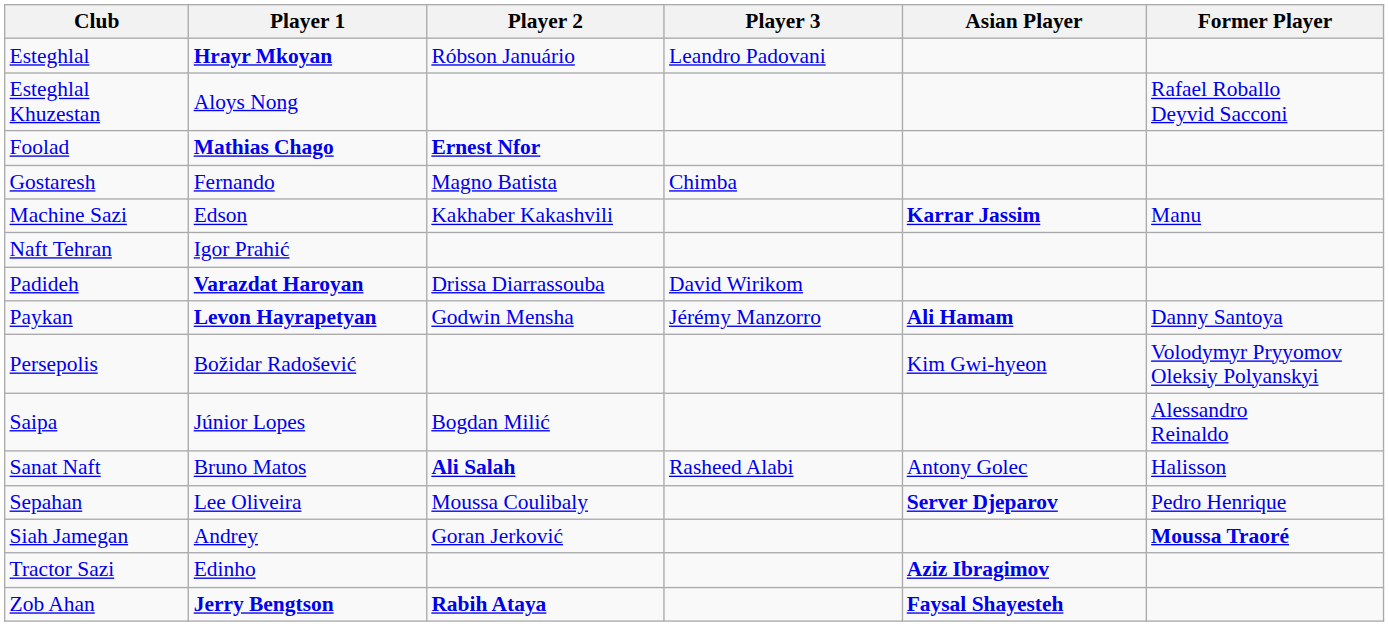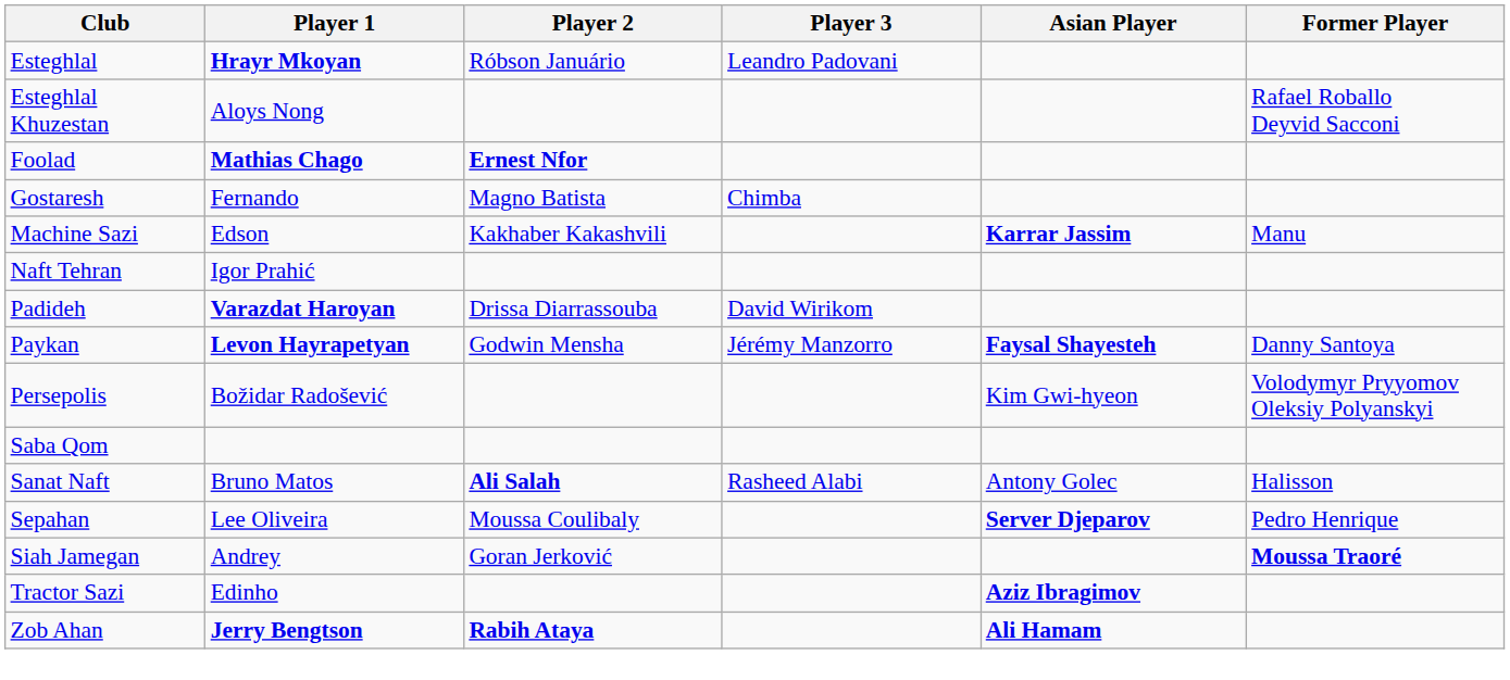 <table class="sortable wikitable">
 <tr>
 <th width="130">Club</th>
 <th width="170">Player 1</th>
 <th width="170">Player 2</th>
 <th width="170">Player 3</th>
 <th width="175">Asian Player</th>
 <th width="170">Former Player</th>
 </tr>
 <tr>
 <td><a href='#'>Esteghlal</a></td>
 <td> <strong><a href='#'>Hrayr Mkoyan</a></strong></td>
 <td> <a href='#'>Róbson Januário</a></td>
 <td> <a href='#'>Leandro Padovani</a></td>
 <td></td>
 <td></td>
 </tr>
 <tr>
 <td><a href='#'>Esteghlal Khuzestan</a></td>
 <td> <a href='#'>Aloys Nong</a></td>
 <td></td>
 <td></td>
 <td></td>
 <td> <a href='#'>Rafael Roballo</a><br> <a href='#'>Deyvid Sacconi</a></td>
 </tr>
 <tr>
 <td><a href='#'>Foolad</a></td>
 <td> <strong><a href='#'>Mathias Chago</a></strong></td>
 <td> <strong><a href='#'>Ernest Nfor</a></strong></td>
 <td></td>
 <td></td>
 <td></td>
 </tr>
 <tr>
 <td><a href='#'>Gostaresh</a></td>
 <td> <a href='#'>Fernando</a></td>
 <td> <a href='#'>Magno Batista</a></td>
 <td> <a href='#'>Chimba</a></td>
 <td></td>
 </tr>
 <tr>
 <td><a href='#'>Machine Sazi</a></td>
 <td> <a href='#'>Edson</a></td>
 <td> <a href='#'>Kakhaber Kakashvili</a></td>
 <td></td>
 <td> <strong><a href='#'>Karrar Jassim</a></strong></td>
 <td> <a href='#'>Manu</a></td>
 </tr>
 <tr>
 <td><a href='#'>Naft Tehran</a></td>
 <td> <a href='#'>Igor Prahić</a></td>
 <td></td>
 <td></td>
 <td></td>
 <td></td>
 </tr>
 <tr>
 <td><a href='#'>Padideh</a></td>
 <td> <strong><a href='#'>Varazdat Haroyan</a></strong></td>
 <td> <a href='#'>Drissa Diarrassouba</a></td>
 <td> <a href='#'>David Wirikom</a></td>
 <td></td>
 <td></td>
 </tr>
 <tr>
 <td><a href='#'>Paykan</a></td>
 <td> <strong><a href='#'>Levon Hayrapetyan</a></strong></td>
 <td> <a href='#'>Godwin Mensha</a></td>
 <td> <a href='#'>Jérémy Manzorro</a></td>
-<td> <strong><a href='#'>Ali Hamam</a></strong></td>
+<td> <strong><a href='#'>Faysal Shayesteh</a></strong></td>
 <td> <a href='#'>Danny Santoya</a></td>
 </tr>
 <tr>
 <td><a href='#'>Persepolis</a></td>
 <td> <a href='#'>Božidar Radošević</a></td>
 <td></td>
 <td></td>
 <td> <a href='#'>Kim Gwi-hyeon</a></td>
 <td> <a href='#'>Volodymyr Pryyomov</a><br> <a href='#'>Oleksiy Polyanskyi</a></td>
 </tr>
 <tr>
-<td><a href='#'>Saipa</a></td>
-<td> <a href='#'>Júnior Lopes</a></td>
-<td> <a href='#'>Bogdan Milić</a></td>
+<td><a href='#'>Saba Qom</a></td>
 <td></td>
 <td></td>
-<td> <a href='#'>Alessandro</a><br> <a href='#'>Reinaldo</a></td>
+<td></td>
+<td></td>
+<td></td>
 </tr>
 <tr>
 <td><a href='#'>Sanat Naft</a></td>
 <td> <a href='#'>Bruno Matos</a></td>
 <td> <strong><a href='#'>Ali Salah</a></strong></td>
 <td> <a href='#'>Rasheed Alabi</a></td>
 <td> <a href='#'>Antony Golec</a></td>
 <td> <a href='#'>Halisson</a></td>
 </tr>
 <tr>
 <td><a href='#'>Sepahan</a></td>
 <td> <a href='#'>Lee Oliveira</a></td>
 <td> <a href='#'>Moussa Coulibaly</a></td>
 <td></td>
 <td> <strong><a href='#'>Server Djeparov</a></strong></td>
 <td> <a href='#'>Pedro Henrique</a></td>
 </tr>
 <tr>
 <td><a href='#'>Siah Jamegan</a></td>
 <td> <a href='#'>Andrey</a></td>
 <td> <a href='#'>Goran Jerković</a></td>
 <td></td>
 <td></td>
 <td> <strong><a href='#'>Moussa Traoré</a></strong></td>
 </tr>
 <tr>
 <td><a href='#'>Tractor Sazi</a></td>
 <td> <a href='#'>Edinho</a></td>
 <td></td>
 <td></td>
 <td> <strong><a href='#'>Aziz Ibragimov</a></strong></td>
 <td></td>
 </tr>
 <tr>
 <td><a href='#'>Zob Ahan</a></td>
 <td> <strong><a href='#'>Jerry Bengtson</a></strong></td>
 <td> <strong><a href='#'>Rabih Ataya</a></strong></td>
 <td></td>
-<td> <strong><a href='#'>Faysal Shayesteh</a></strong></td>
+<td> <strong><a href='#'>Ali Hamam</a></strong></td>
 <td></td>
 </tr>
 </table>
